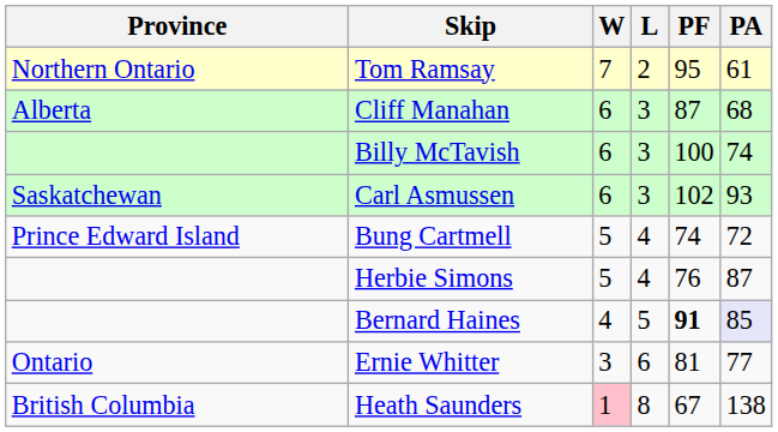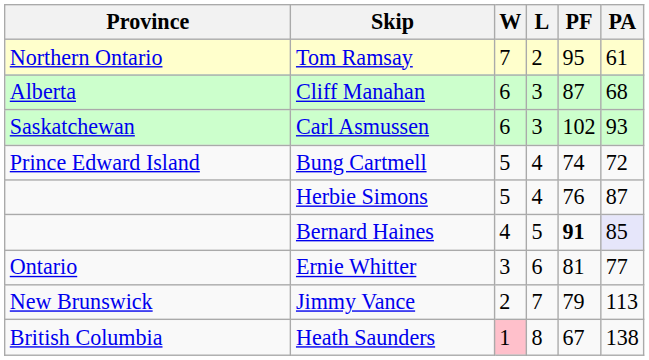 <table class="wikitable">
 <tr>
 <th bgcolor="#efefef" width="200">Province</th>
 <th bgcolor="#efefef" width="140">Skip</th>
 <th bgcolor="#efefef" width="15">W</th>
 <th bgcolor="#efefef" width="15">L</th>
 <th bgcolor="#efefef" width="15">PF</th>
 <th bgcolor="#efefef" width="15">PA</th>
 </tr>
 <tr bgcolor=#ffffcc>
 <td><a href='#'>Northern Ontario</a></td>
 <td><a href='#'>Tom Ramsay</a></td>
 <td>7</td>
 <td>2</td>
 <td>95</td>
 <td>61</td>
 </tr>
 <tr bgcolor=#ccffcc>
 <td><a href='#'>Alberta</a></td>
 <td><a href='#'>Cliff Manahan</a></td>
 <td>6</td>
 <td>3</td>
 <td>87</td>
 <td>68</td>
-</tr>
-<tr bgcolor=#ccffcc>
-<td></td>
-<td><a href='#'>Billy McTavish</a></td>
-<td>6</td>
-<td>3</td>
-<td>100</td>
-<td>74</td>
 </tr>
 <tr bgcolor=#ccffcc>
 <td><a href='#'>Saskatchewan</a></td>
 <td><a href='#'>Carl Asmussen</a></td>
 <td>6</td>
 <td>3</td>
 <td>102</td>
 <td>93</td>
 </tr>
 <tr>
 <td><a href='#'>Prince Edward Island</a></td>
 <td><a href='#'>Bung Cartmell</a></td>
 <td>5</td>
 <td>4</td>
 <td>74</td>
 <td>72</td>
 </tr>
 <tr>
 <td></td>
 <td><a href='#'>Herbie Simons</a></td>
 <td>5</td>
 <td>4</td>
 <td>76</td>
 <td>87</td>
 </tr>
 <tr>
 <td></td>
 <td><a href='#'>Bernard Haines</a></td>
 <td>4</td>
 <td>5</td>
 <td><strong>91</strong></td>
 <td style="background: lavender;">85</td>
 </tr>
 <tr>
 <td><a href='#'>Ontario</a></td>
 <td><a href='#'>Ernie Whitter</a></td>
 <td>3</td>
 <td>6</td>
 <td>81</td>
 <td>77</td>
 </tr>
 <tr>
+<td><a href='#'>New Brunswick</a></td>
+<td><a href='#'>Jimmy Vance</a></td>
+<td>2</td>
+<td>7</td>
+<td>79</td>
+<td>113</td>
+</tr>
+<tr>
 <td><a href='#'>British Columbia</a></td>
 <td><a href='#'>Heath Saunders</a></td>
 <td style="background: pink;">1</td>
 <td>8</td>
 <td>67</td>
 <td>138</td>
 </tr>
 </table>
